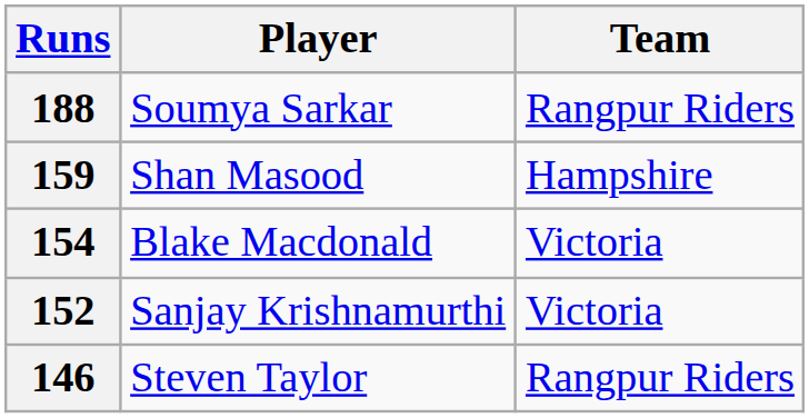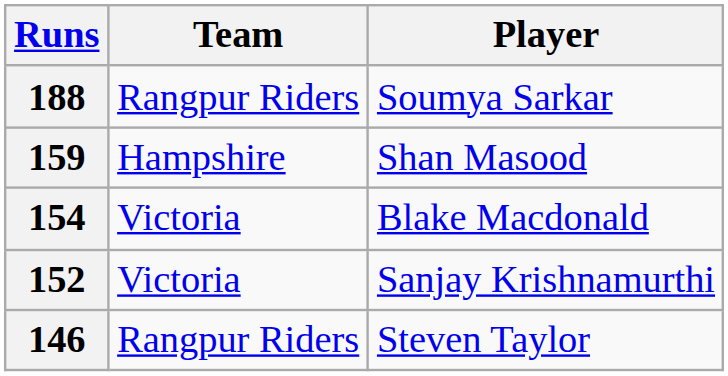 <table class="wikitable">
 <tr>
 <th><a href='#'>Runs</a></th>
+<th>Team</th>
 <th>Player</th>
-<th>Team</th>
 </tr>
 <tr>
 <th scope=row>188</th>
+<td><a href='#'>Rangpur Riders</a></td>
 <td><a href='#'>Soumya Sarkar</a></td>
-<td><a href='#'>Rangpur Riders</a></td>
 </tr>
 <tr>
 <th scope=row>159</th>
+<td><a href='#'>Hampshire</a></td>
 <td><a href='#'>Shan Masood</a></td>
-<td><a href='#'>Hampshire</a></td>
 </tr>
 <tr>
 <th scope=row>154</th>
+<td><a href='#'>Victoria</a></td>
 <td><a href='#'>Blake Macdonald</a></td>
-<td><a href='#'>Victoria</a></td>
 </tr>
 <tr>
 <th scope=row>152</th>
+<td><a href='#'>Victoria</a></td>
 <td><a href='#'>Sanjay Krishnamurthi</a></td>
-<td><a href='#'>Victoria</a></td>
 </tr>
 <tr>
 <th scope=row>146</th>
+<td><a href='#'>Rangpur Riders</a></td>
 <td><a href='#'>Steven Taylor</a></td>
-<td><a href='#'>Rangpur Riders</a></td>
 </tr>
 </table>
